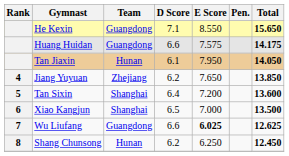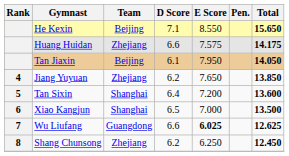 <table class="wikitable sortable" style="text-align:center; font-size:95%">
 <tr>
 <th>Rank</th>
 <th>Gymnast</th>
 <th>Team</th>
 <th>D Score</th>
 <th>E Score</th>
 <th>Pen.</th>
 <th>Total</th>
 </tr>
 <tr bgcolor=fffcaf>
 <th scope=row style="text-align:center"></th>
 <td align=left><a href='#'>He Kexin</a></td>
-<td><a href='#'>Guangdong</a></td>
+<td><a href='#'>Beijing</a></td>
 <td>7.1</td>
 <td>8.550</td>
 <td></td>
 <td><strong>15.650</strong></td>
 </tr>
 <tr bgcolor=e5e5e5>
 <th scope=row style="text-align:center"></th>
 <td align=left><a href='#'>Huang Huidan</a></td>
-<td><a href='#'>Guangdong</a></td>
+<td><a href='#'>Zhejiang</a></td>
 <td>6.6</td>
 <td>7.575</td>
 <td></td>
 <td><strong>14.175</strong></td>
 </tr>
 <tr bgcolor=eecc99>
 <th scope=row style="text-align:center"></th>
 <td align=left><a href='#'>Tan Jiaxin</a></td>
-<td><a href='#'>Hunan</a></td>
+<td><a href='#'>Beijing</a></td>
 <td>6.1</td>
 <td>7.950</td>
 <td></td>
 <td><strong>14.050</strong></td>
 </tr>
 <tr>
 <th scope=row style="text-align:center">4</th>
 <td align=left><a href='#'>Jiang Yuyuan</a></td>
 <td><a href='#'>Zhejiang</a></td>
 <td>6.2</td>
 <td>7.650</td>
 <td></td>
 <td><strong>13.850</strong></td>
 </tr>
 <tr>
 <th scope=row style="text-align:center">5</th>
 <td align=left><a href='#'>Tan Sixin</a></td>
 <td><a href='#'>Shanghai</a></td>
 <td>6.4</td>
 <td>7.200</td>
 <td></td>
 <td><strong>13.600</strong></td>
 </tr>
 <tr>
 <th scope=row style="text-align:center">6</th>
 <td align=left><a href='#'>Xiao Kangjun</a></td>
 <td><a href='#'>Shanghai</a></td>
 <td>6.5</td>
 <td>7.000</td>
 <td></td>
 <td><strong>13.500</strong></td>
 </tr>
 <tr>
 <th scope=row style="text-align:center">7</th>
 <td align=left><a href='#'>Wu Liufang</a></td>
 <td><a href='#'>Guangdong</a></td>
 <td>6.6</td>
 <td><strong>6.025</strong></td>
 <td></td>
 <td><strong>12.625</strong></td>
 </tr>
 <tr>
 <th scope=row style="text-align:center">8</th>
 <td align=left><a href='#'>Shang Chunsong</a></td>
-<td><a href='#'>Hunan</a></td>
+<td><a href='#'>Zhejiang</a></td>
 <td>6.2</td>
 <td>6.250</td>
 <td></td>
 <td><strong>12.450</strong></td>
 </tr>
 <tr>
 </tr>
 </table>
